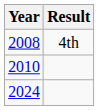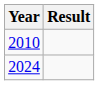 <table class="wikitable" style="text-align: center">
 <tr>
 <th>Year</th>
 <th>Result</th>
-</tr>
-<tr>
-<td><a href='#'>2008</a></td>
-<td>4th</td>
 </tr>
 <tr>
 <td><a href='#'>2010</a></td>
 <td></td>
 </tr>
 <tr>
 <td><a href='#'>2024</a></td>
 <td></td>
 </tr>
 </table>
